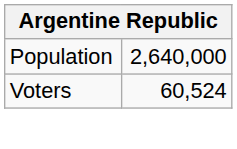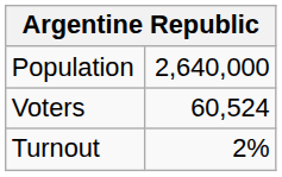 <table class="wikitable" width=19%>
 <tr>
 <th colspan=2>Argentine Republic</th>
 </tr>
 <tr>
 <td>Population</td>
 <td align=right>2,640,000</td>
 </tr>
 <tr>
 <td>Voters</td>
 <td align=right>60,524</td>
 </tr>
+<tr>
+<td>Turnout</td>
+<td align=right>2%</td>
+</tr>
 </table>
